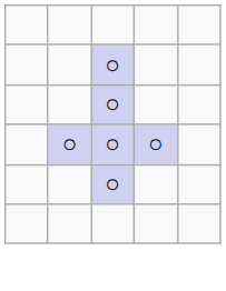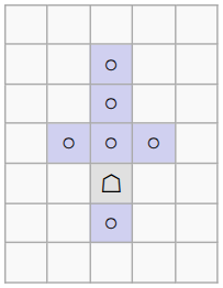 <table border="1" class="wikitable">
 <tr align=center>
 <td width="20"> </td>
 <td width="20"> </td>
 <td width="20"> </td>
 <td width="20"> </td>
 <td width="20"> </td>
 </tr>
 <tr align=center>
 <td> </td>
 <td> </td>
 <td style="background:#d0d0f0;">○</td>
 <td> </td>
 <td> </td>
 </tr>
 <tr align=center>
 <td> </td>
 <td> </td>
 <td style="background:#d0d0f0;">○</td>
 <td> </td>
 <td> </td>
 </tr>
 <tr align=center>
 <td> </td>
 <td style="background:#d0d0f0;">○</td>
 <td style="background:#d0d0f0;">○</td>
 <td style="background:#d0d0f0;">○</td>
 <td> </td>
 </tr>
 <tr align=center>
 <td> </td>
 <td> </td>
+<td style="background:#e0e0e0;">☖</td>
+<td> </td>
+<td> </td>
+</tr>
+<tr align=center>
+<td> </td>
+<td> </td>
 <td style="background:#d0d0f0;">○</td>
 <td> </td>
 <td> </td>
 </tr>
 <tr align=center>
 <td> </td>
 <td> </td>
 <td> </td>
 <td> </td>
 <td> </td>
 </tr>
 </table>
